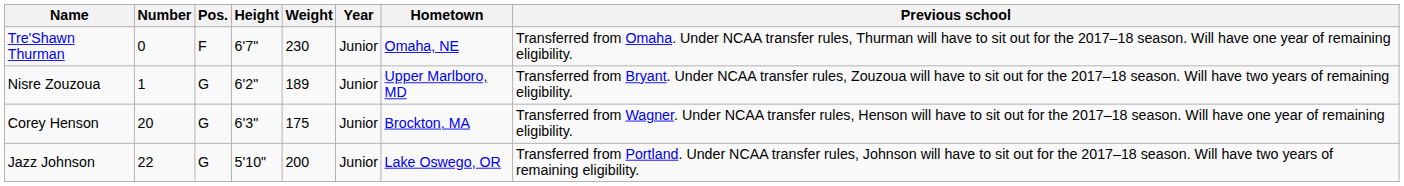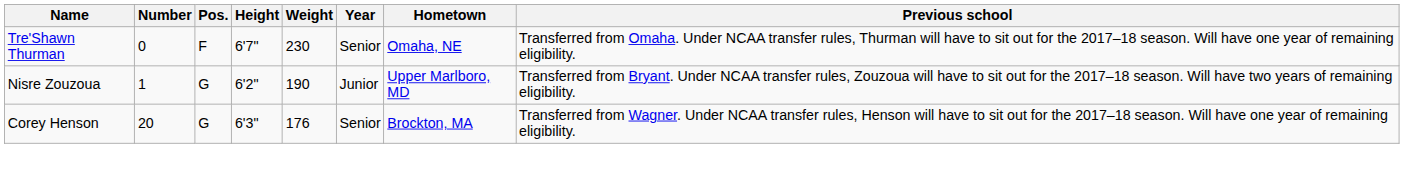 <table class="wikitable sortable" border="1">
 <tr>
 <th>Name</th>
 <th>Number</th>
 <th>Pos.</th>
 <th>Height</th>
 <th>Weight</th>
 <th>Year</th>
 <th>Hometown</th>
 <th class="unsortable">Previous school</th>
 </tr>
 <tr>
 <td><a href='#'>Tre'Shawn Thurman</a></td>
 <td>0</td>
 <td>F</td>
 <td>6'7"</td>
 <td>230</td>
-<td>Junior</td>
+<td>Senior</td>
 <td><a href='#'>Omaha, NE</a></td>
 <td>Transferred from <a href='#'>Omaha</a>. Under NCAA transfer rules, Thurman will have to sit out for the 2017–18 season. Will have one year of remaining eligibility.</td>
 </tr>
 <tr>
 <td>Nisre Zouzoua</td>
 <td>1</td>
 <td>G</td>
 <td>6'2"</td>
-<td>189</td>
+<td>190</td>
 <td>Junior</td>
 <td><a href='#'>Upper Marlboro, MD</a></td>
 <td>Transferred from <a href='#'>Bryant</a>. Under NCAA transfer rules, Zouzoua will have to sit out for the 2017–18 season. Will have two years of remaining eligibility.</td>
 </tr>
 <tr>
 <td>Corey Henson</td>
 <td>20</td>
 <td>G</td>
 <td>6'3"</td>
-<td>175</td>
-<td>Junior</td>
+<td>176</td>
+<td>Senior</td>
 <td><a href='#'>Brockton, MA</a></td>
 <td>Transferred from <a href='#'>Wagner</a>. Under NCAA transfer rules, Henson will have to sit out for the 2017–18 season. Will have one year of remaining eligibility.</td>
 </tr>
-<tr>
-<td>Jazz Johnson</td>
-<td>22</td>
-<td>G</td>
-<td>5'10"</td>
-<td>200</td>
-<td>Junior</td>
-<td><a href='#'>Lake Oswego, OR</a></td>
-<td>Transferred from <a href='#'>Portland</a>. Under NCAA transfer rules, Johnson will have to sit out for the 2017–18 season. Will have two years of remaining eligibility.</td>
-</tr>
 </table>
